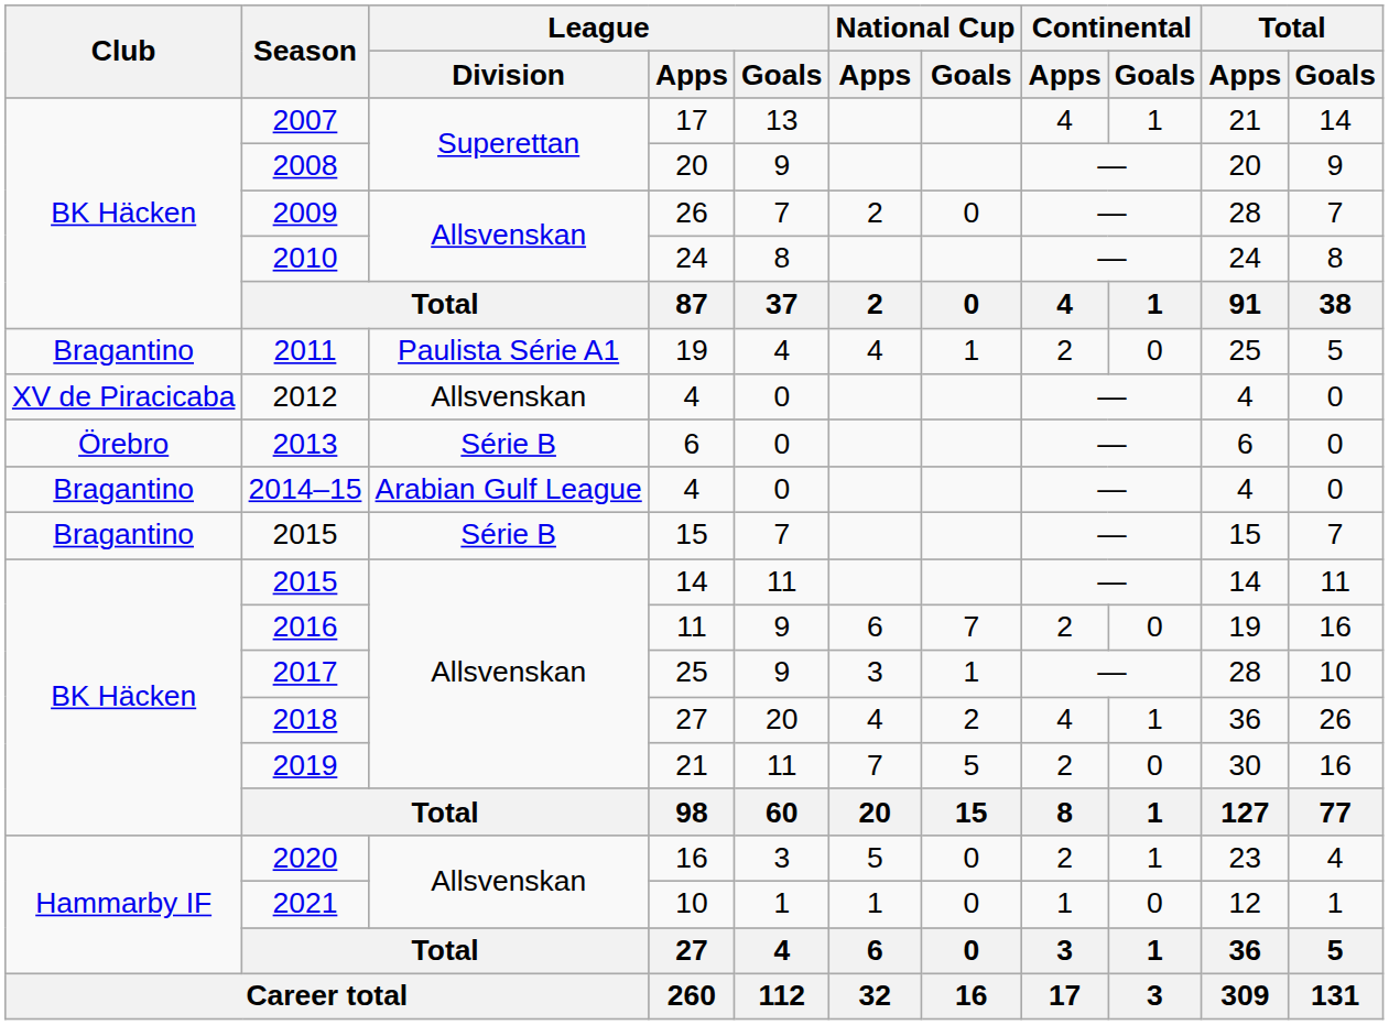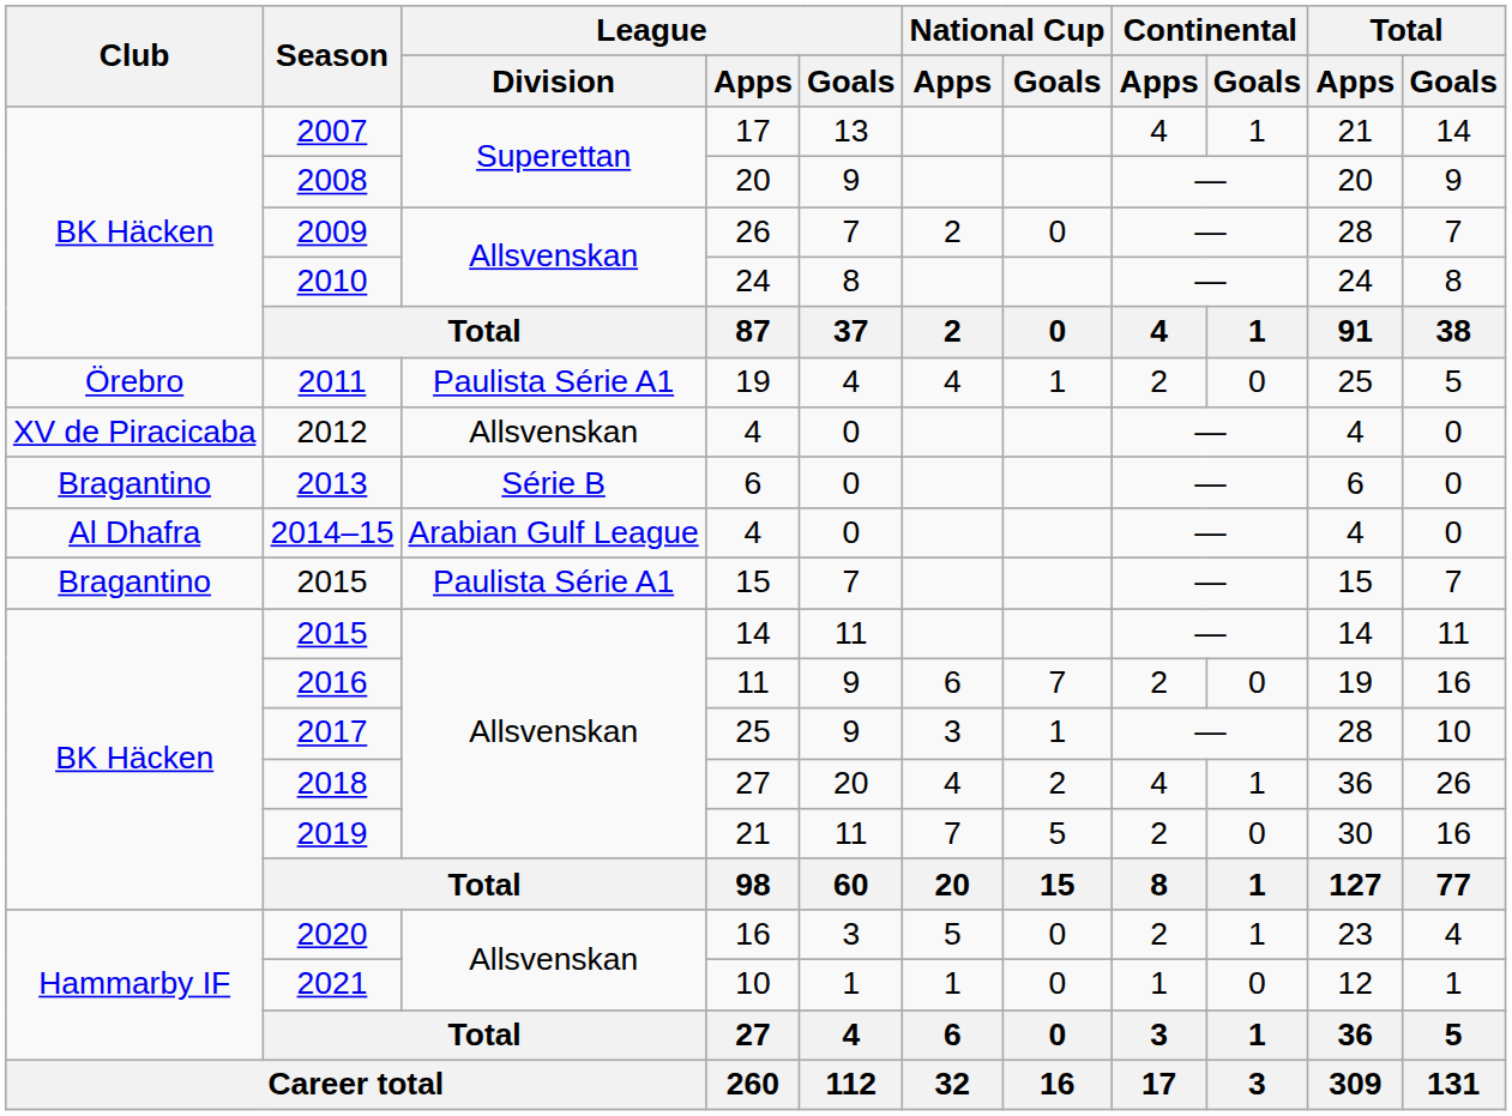 <table class="wikitable" style="text-align:center">
 <tr>
 <th rowspan="2">Club</th>
 <th rowspan="2">Season</th>
 <th colspan="3">League</th>
 <th colspan="2">National Cup</th>
 <th colspan="2">Continental</th>
 <th colspan="2">Total</th>
 </tr>
 <tr>
 <th>Division</th>
 <th>Apps</th>
 <th>Goals</th>
 <th>Apps</th>
 <th>Goals</th>
 <th>Apps</th>
 <th>Goals</th>
 <th>Apps</th>
 <th>Goals</th>
 </tr>
 <tr>
 <td rowspan="5"><a href='#'>BK Häcken</a></td>
 <td><a href='#'>2007</a></td>
 <td rowspan="2"><a href='#'>Superettan</a></td>
 <td>17</td>
 <td>13</td>
 <td></td>
 <td></td>
 <td>4</td>
 <td>1</td>
 <td>21</td>
 <td>14</td>
 </tr>
 <tr>
 <td><a href='#'>2008</a></td>
 <td>20</td>
 <td>9</td>
 <td></td>
 <td></td>
 <td colspan="2">—</td>
 <td>20</td>
 <td>9</td>
 </tr>
 <tr>
 <td><a href='#'>2009</a></td>
 <td rowspan="2"><a href='#'>Allsvenskan</a></td>
 <td>26</td>
 <td>7</td>
 <td>2</td>
 <td>0</td>
 <td colspan="2">—</td>
 <td>28</td>
 <td>7</td>
 </tr>
 <tr>
 <td><a href='#'>2010</a></td>
 <td>24</td>
 <td>8</td>
 <td></td>
 <td></td>
 <td colspan="2">—</td>
 <td>24</td>
 <td>8</td>
 </tr>
 <tr>
 <th colspan="2">Total</th>
 <th>87</th>
 <th>37</th>
 <th>2</th>
 <th>0</th>
 <th>4</th>
 <th>1</th>
 <th>91</th>
 <th>38</th>
 </tr>
 <tr>
-<td><a href='#'>Bragantino</a></td>
+<td><a href='#'>Örebro</a></td>
 <td><a href='#'>2011</a></td>
 <td><a href='#'>Paulista Série A1</a></td>
 <td>19</td>
 <td>4</td>
 <td>4</td>
 <td>1</td>
 <td>2</td>
 <td>0</td>
 <td>25</td>
 <td>5</td>
 </tr>
 <tr>
 <td><a href='#'>XV de Piracicaba</a></td>
 <td>2012</td>
 <td>Allsvenskan</td>
 <td>4</td>
 <td>0</td>
 <td></td>
 <td></td>
 <td colspan="2">—</td>
 <td>4</td>
 <td>0</td>
 </tr>
 <tr>
-<td><a href='#'>Örebro</a></td>
+<td><a href='#'>Bragantino</a></td>
 <td><a href='#'>2013</a></td>
 <td><a href='#'>Série B</a></td>
 <td>6</td>
 <td>0</td>
 <td></td>
 <td></td>
 <td colspan="2">—</td>
 <td>6</td>
 <td>0</td>
 </tr>
 <tr>
-<td><a href='#'>Bragantino</a></td>
+<td><a href='#'>Al Dhafra</a></td>
 <td><a href='#'>2014–15</a></td>
 <td><a href='#'>Arabian Gulf League</a></td>
 <td>4</td>
 <td>0</td>
 <td></td>
 <td></td>
 <td colspan="2">—</td>
 <td>4</td>
 <td>0</td>
 </tr>
 <tr>
 <td><a href='#'>Bragantino</a></td>
 <td>2015</td>
-<td><a href='#'>Série B</a></td>
+<td><a href='#'>Paulista Série A1</a></td>
 <td>15</td>
 <td>7</td>
 <td></td>
 <td></td>
 <td colspan="2">—</td>
 <td>15</td>
 <td>7</td>
 </tr>
 <tr>
 <td rowspan="6"><a href='#'>BK Häcken</a></td>
 <td><a href='#'>2015</a></td>
 <td rowspan="5">Allsvenskan</td>
 <td>14</td>
 <td>11</td>
 <td></td>
 <td></td>
 <td colspan="2">—</td>
 <td>14</td>
 <td>11</td>
 </tr>
 <tr>
 <td><a href='#'>2016</a></td>
 <td>11</td>
 <td>9</td>
 <td>6</td>
 <td>7</td>
 <td>2</td>
 <td>0</td>
 <td>19</td>
 <td>16</td>
 </tr>
 <tr>
 <td><a href='#'>2017</a></td>
 <td>25</td>
 <td>9</td>
 <td>3</td>
 <td>1</td>
 <td colspan="2">—</td>
 <td>28</td>
 <td>10</td>
 </tr>
 <tr>
 <td><a href='#'>2018</a></td>
 <td>27</td>
 <td>20</td>
 <td>4</td>
 <td>2</td>
 <td>4</td>
 <td>1</td>
 <td>36</td>
 <td>26</td>
 </tr>
 <tr>
 <td><a href='#'>2019</a></td>
 <td>21</td>
 <td>11</td>
 <td>7</td>
 <td>5</td>
 <td>2</td>
 <td>0</td>
 <td>30</td>
 <td>16</td>
 </tr>
 <tr>
 <th colspan="2">Total</th>
 <th>98</th>
 <th>60</th>
 <th>20</th>
 <th>15</th>
 <th>8</th>
 <th>1</th>
 <th>127</th>
 <th>77</th>
 </tr>
 <tr>
 <td rowspan="3"><a href='#'>Hammarby IF</a></td>
 <td><a href='#'>2020</a></td>
 <td rowspan="2">Allsvenskan</td>
 <td>16</td>
 <td>3</td>
 <td>5</td>
 <td>0</td>
 <td>2</td>
 <td>1</td>
 <td>23</td>
 <td>4</td>
 </tr>
 <tr>
 <td><a href='#'>2021</a></td>
 <td>10</td>
 <td>1</td>
 <td>1</td>
 <td>0</td>
 <td>1</td>
 <td>0</td>
 <td>12</td>
 <td>1</td>
 </tr>
 <tr>
 <th colspan="2">Total</th>
 <th>27</th>
 <th>4</th>
 <th>6</th>
 <th>0</th>
 <th>3</th>
 <th>1</th>
 <th>36</th>
 <th>5</th>
 </tr>
 <tr>
 <th colspan="3">Career total</th>
 <th>260</th>
 <th>112</th>
 <th>32</th>
 <th>16</th>
 <th>17</th>
 <th>3</th>
 <th>309</th>
 <th>131</th>
 </tr>
 </table>
